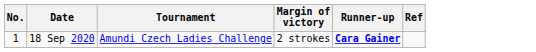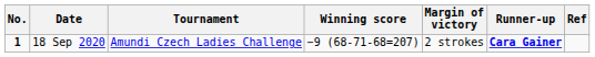 <table class="wikitable" style="font-size:95%;">
 <tr>
 <th>No.</th>
 <th>Date</th>
 <th>Tournament</th>
+<th>Winning score</th>
 <th>Margin of<br>victory</th>
 <th>Runner-up</th>
 <th>Ref</th>
 </tr>
 <tr>
-<td align=center>1</td>
+<td align=center><strong>1</strong></td>
 <td align=right>18 Sep <a href='#'>2020</a></td>
 <td><a href='#'>Amundi Czech Ladies Challenge</a></td>
+<td>−9 (68-71-68=207)</td>
 <td>2 strokes</td>
 <td><strong> <a href='#'>Cara Gainer</a></strong></td>
 <td></td>
 </tr>
 </table>
